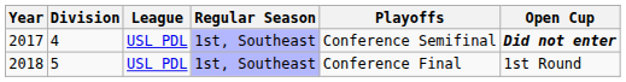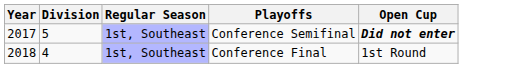 <table class="wikitable">
 <tr>
 <th>Year</th>
 <th>Division</th>
-<th>League</th>
 <th>Regular Season</th>
 <th>Playoffs</th>
 <th>Open Cup</th>
 </tr>
 <tr>
 <td>2017</td>
-<td>4</td>
-<td><a href='#'>USL PDL</a></td>
+<td>5</td>
 <td style="background:#b3b7ff;">1st, Southeast</td>
 <td>Conference Semifinal</td>
 <td><strong><em>Did not enter</em></strong></td>
 </tr>
 <tr>
 <td>2018</td>
-<td>5</td>
-<td><a href='#'>USL PDL</a></td>
+<td>4</td>
 <td style="background:#b3b7ff;">1st, Southeast</td>
 <td>Conference Final</td>
 <td>1st Round</td>
 </tr>
 </table>
